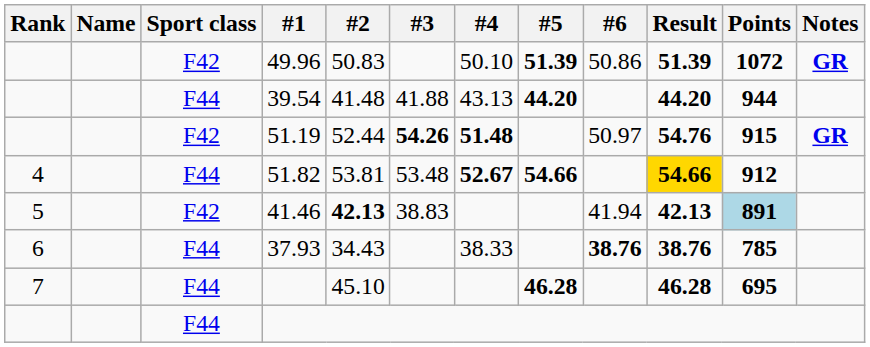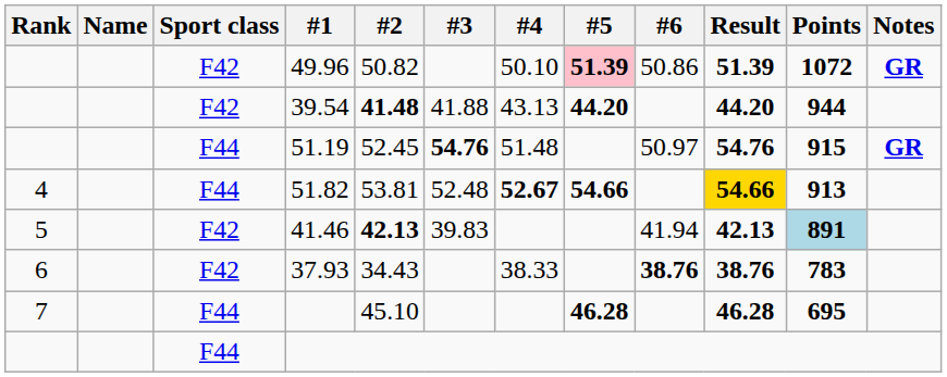 <table class="wikitable sortable" style="text-align:center">
 <tr>
 <th>Rank</th>
 <th>Name</th>
 <th>Sport class</th>
 <th>#1</th>
 <th>#2</th>
 <th>#3</th>
 <th>#4</th>
 <th>#5</th>
 <th>#6</th>
 <th>Result</th>
 <th>Points</th>
 <th>Notes</th>
 </tr>
 <tr>
 <td></td>
 <td align="left"></td>
 <td><a href='#'>F42</a></td>
 <td>49.96</td>
-<td>50.83</td>
+<td>50.82</td>
 <td></td>
 <td>50.10</td>
-<td><strong>51.39</strong></td>
+<td style="background: pink;"><strong>51.39</strong></td>
 <td>50.86</td>
 <td><strong>51.39</strong></td>
 <td><strong>1072</strong></td>
 <td><strong><a href='#'>GR</a></strong></td>
 </tr>
 <tr>
 <td></td>
 <td align="left"></td>
-<td><a href='#'>F44</a></td>
+<td><a href='#'>F42</a></td>
 <td>39.54</td>
-<td>41.48</td>
+<td><strong>41.48</strong></td>
 <td>41.88</td>
 <td>43.13</td>
 <td><strong>44.20</strong></td>
 <td></td>
 <td><strong>44.20</strong></td>
 <td><strong>944</strong></td>
 <td></td>
 </tr>
 <tr>
 <td></td>
 <td align="left"></td>
-<td><a href='#'>F42</a></td>
+<td><a href='#'>F44</a></td>
 <td>51.19</td>
-<td>52.44</td>
-<td><strong>54.26</strong></td>
-<td><strong>51.48</strong></td>
+<td>52.45</td>
+<td><strong>54.76</strong></td>
+<td>51.48</td>
 <td></td>
 <td>50.97</td>
 <td><strong>54.76</strong></td>
 <td><strong>915</strong></td>
 <td><strong><a href='#'>GR</a></strong></td>
 </tr>
 <tr>
 <td>4</td>
 <td align="left"></td>
 <td><a href='#'>F44</a></td>
 <td>51.82</td>
 <td>53.81</td>
-<td>53.48</td>
+<td>52.48</td>
 <td><strong>52.67</strong></td>
 <td><strong>54.66</strong></td>
 <td></td>
 <td style="background: gold;"><strong>54.66</strong></td>
-<td><strong>912</strong></td>
+<td><strong>913</strong></td>
 <td></td>
 </tr>
 <tr>
 <td>5</td>
 <td align="left"></td>
 <td><a href='#'>F42</a></td>
 <td>41.46</td>
 <td><strong>42.13</strong></td>
-<td>38.83</td>
+<td>39.83</td>
 <td></td>
 <td></td>
 <td>41.94</td>
 <td><strong>42.13</strong></td>
 <td style="background: lightblue;"><strong>891</strong></td>
 <td></td>
 </tr>
 <tr>
 <td>6</td>
 <td align="left"></td>
-<td><a href='#'>F44</a></td>
+<td><a href='#'>F42</a></td>
 <td>37.93</td>
 <td>34.43</td>
 <td></td>
 <td>38.33</td>
 <td></td>
 <td><strong>38.76</strong></td>
 <td><strong>38.76</strong></td>
-<td><strong>785</strong></td>
+<td><strong>783</strong></td>
 <td></td>
 </tr>
 <tr>
 <td>7</td>
 <td align="left"></td>
 <td><a href='#'>F44</a></td>
 <td></td>
 <td>45.10</td>
 <td></td>
 <td></td>
 <td><strong>46.28</strong></td>
 <td></td>
 <td><strong>46.28</strong></td>
 <td><strong>695</strong></td>
 <td></td>
 </tr>
 <tr>
 <td></td>
 <td align="left"></td>
 <td><a href='#'>F44</a></td>
 <td colspan=9></td>
 </tr>
 </table>
